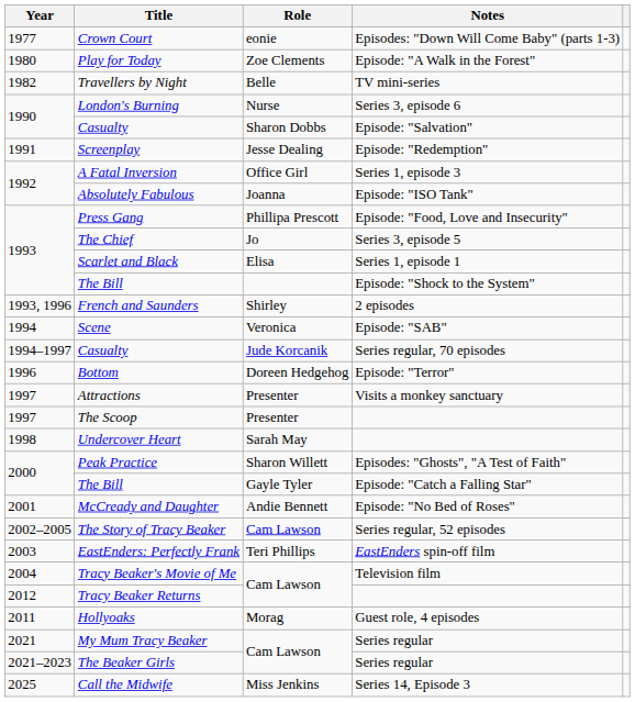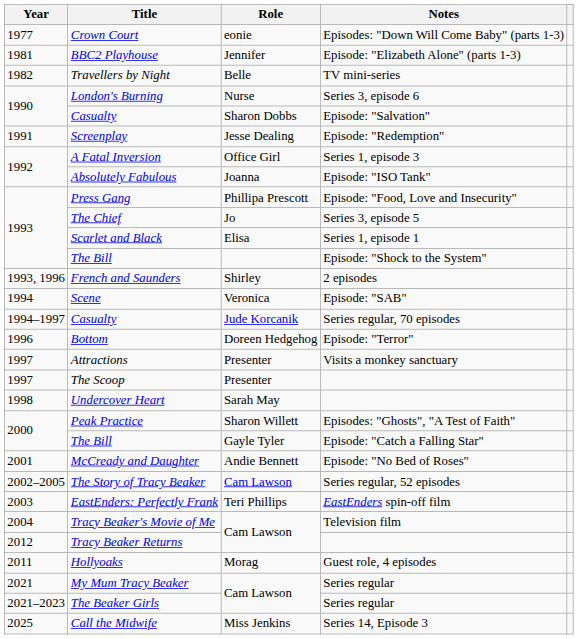 <table class="wikitable sortable">
 <tr>
 <th>Year</th>
 <th>Title</th>
 <th>Role</th>
 <th class="unsortable">Notes</th>
 <th></th>
 </tr>
 <tr>
 <td>1977</td>
 <td><em><a href='#'>Crown Court</a></em></td>
 <td>eonie</td>
 <td>Episodes: "Down Will Come Baby" (parts 1-3)</td>
 <td></td>
 </tr>
 <tr>
-<td>1980</td>
-<td><em><a href='#'>Play for Today</a></em></td>
-<td>Zoe Clements</td>
-<td>Episode: "A Walk in the Forest"</td>
+<td>1981</td>
+<td><em><a href='#'>BBC2 Playhouse</a></em></td>
+<td>Jennifer</td>
+<td>Episode: "Elizabeth Alone" (parts 1-3)</td>
 <td></td>
 </tr>
 <tr>
 <td>1982</td>
 <td><em>Travellers by Night</em></td>
 <td>Belle</td>
 <td>TV mini-series</td>
 <td></td>
 </tr>
 <tr>
 <td rowspan=2>1990</td>
 <td><em><a href='#'>London's Burning</a></em></td>
 <td>Nurse</td>
 <td>Series 3, episode 6</td>
 <td></td>
 </tr>
 <tr>
 <td><em><a href='#'>Casualty</a></em></td>
 <td>Sharon Dobbs</td>
 <td>Episode: "Salvation"</td>
 <td></td>
 </tr>
 <tr>
 <td>1991</td>
 <td><em><a href='#'>Screenplay</a></em></td>
 <td>Jesse Dealing</td>
 <td>Episode: "Redemption"</td>
 <td></td>
 </tr>
 <tr>
 <td rowspan=2>1992</td>
 <td><em><a href='#'>A Fatal Inversion</a></em></td>
 <td>Office Girl</td>
 <td>Series 1, episode 3</td>
 <td></td>
 </tr>
 <tr>
 <td><em><a href='#'>Absolutely Fabulous</a></em></td>
 <td>Joanna</td>
 <td>Episode: "ISO Tank"</td>
 <td></td>
 </tr>
 <tr>
 <td rowspan=4>1993</td>
 <td><em><a href='#'>Press Gang</a></em></td>
 <td>Phillipa Prescott</td>
 <td>Episode: "Food, Love and Insecurity"</td>
 <td></td>
 </tr>
 <tr>
 <td><em><a href='#'>The Chief</a></em></td>
 <td>Jo</td>
 <td>Series 3, episode 5</td>
 <td></td>
 </tr>
 <tr>
 <td><em><a href='#'>Scarlet and Black</a></em></td>
 <td>Elisa</td>
 <td>Series 1, episode 1</td>
 <td></td>
 </tr>
 <tr>
 <td><em><a href='#'>The Bill</a></em></td>
 <td></td>
 <td>Episode: "Shock to the System"</td>
 <td></td>
 </tr>
 <tr>
 <td>1993, 1996</td>
 <td><em><a href='#'>French and Saunders</a></em></td>
 <td>Shirley</td>
 <td>2 episodes</td>
 <td></td>
 </tr>
 <tr>
 <td>1994</td>
 <td><em><a href='#'>Scene</a></em></td>
 <td>Veronica</td>
 <td>Episode: "SAB"</td>
 <td></td>
 </tr>
 <tr>
 <td>1994–1997</td>
 <td><em><a href='#'>Casualty</a></em></td>
 <td><a href='#'>Jude Korcanik</a></td>
 <td>Series regular, 70 episodes</td>
 <td></td>
 </tr>
 <tr>
 <td>1996</td>
 <td><em><a href='#'>Bottom</a></em></td>
 <td>Doreen Hedgehog</td>
 <td>Episode: "Terror"</td>
 <td></td>
 </tr>
 <tr>
 <td>1997</td>
 <td><em>Attractions</em></td>
 <td>Presenter</td>
 <td>Visits a monkey sanctuary</td>
 <td></td>
 </tr>
 <tr>
 <td>1997</td>
 <td><em>The Scoop</em></td>
 <td>Presenter</td>
 <td></td>
 <td></td>
 </tr>
 <tr>
 <td>1998</td>
 <td><em><a href='#'>Undercover Heart</a></em></td>
 <td>Sarah May</td>
 <td></td>
 <td></td>
 </tr>
 <tr>
 <td rowspan=2>2000</td>
 <td><em><a href='#'>Peak Practice</a></em></td>
 <td>Sharon Willett</td>
 <td>Episodes: "Ghosts", "A Test of Faith"</td>
 <td></td>
 </tr>
 <tr>
 <td><em><a href='#'>The Bill</a></em></td>
 <td>Gayle Tyler</td>
 <td>Episode: "Catch a Falling Star"</td>
 <td></td>
 </tr>
 <tr>
 <td>2001</td>
 <td><em><a href='#'>McCready and Daughter</a></em></td>
 <td>Andie Bennett</td>
 <td>Episode: "No Bed of Roses"</td>
 <td></td>
 </tr>
 <tr>
 <td>2002–2005</td>
 <td><em><a href='#'>The Story of Tracy Beaker</a></em></td>
 <td><a href='#'>Cam Lawson</a></td>
 <td>Series regular, 52 episodes</td>
 <td></td>
 </tr>
 <tr>
 <td>2003</td>
 <td><em><a href='#'>EastEnders: Perfectly Frank</a></em></td>
 <td>Teri Phillips</td>
 <td><em><a href='#'>EastEnders</a></em> spin-off film</td>
 <td></td>
 </tr>
 <tr>
 <td>2004</td>
 <td><em><a href='#'>Tracy Beaker's Movie of Me</a></em></td>
 <td rowspan="2">Cam Lawson</td>
 <td>Television film</td>
 <td></td>
 </tr>
 <tr>
 <td>2012</td>
 <td><em><a href='#'>Tracy Beaker Returns</a></em></td>
 <td></td>
 <td></td>
 </tr>
 <tr>
 <td>2011</td>
 <td><em><a href='#'>Hollyoaks</a></em></td>
 <td>Morag</td>
 <td>Guest role, 4 episodes</td>
 <td></td>
 </tr>
 <tr>
 <td>2021</td>
 <td><em><a href='#'>My Mum Tracy Beaker</a></em></td>
 <td rowspan="2">Cam Lawson</td>
 <td>Series regular</td>
 <td></td>
 </tr>
 <tr>
 <td>2021–2023</td>
 <td><em><a href='#'>The Beaker Girls</a></em></td>
 <td>Series regular</td>
 <td></td>
 </tr>
 <tr>
 <td>2025</td>
 <td><em><a href='#'>Call the Midwife</a></em></td>
 <td>Miss Jenkins</td>
 <td>Series 14, Episode 3</td>
 <td></td>
 </tr>
 </table>
